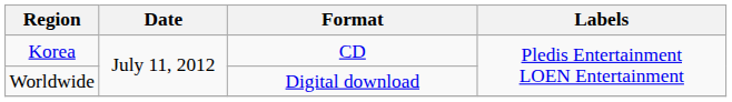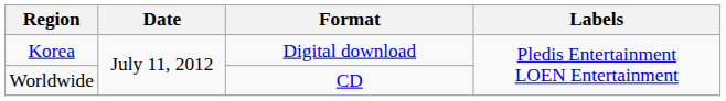 <table class="wikitable">
 <tr>
 <th style="width:70px;">Region</th>
 <th style="width:100px;">Date</th>
 <th style="width:200px;">Format</th>
 <th style="width:200px;">Labels</th>
 </tr>
 <tr>
 <td style="text-align:center;"><a href='#'>Korea</a></td>
 <td style="text-align:center;" rowspan="2">July 11, 2012</td>
-<td style="text-align:center;"><a href='#'>CD</a></td>
+<td style="text-align:center;"><a href='#'>Digital download</a></td>
 <td style="text-align:center;" rowspan="2"><a href='#'>Pledis Entertainment</a><br><a href='#'>LOEN Entertainment</a></td>
 </tr>
 <tr>
 <td style="text-align:center;">Worldwide</td>
-<td style="text-align:center;"><a href='#'>Digital download</a></td>
+<td style="text-align:center;"><a href='#'>CD</a></td>
 </tr>
 <tr>
 </tr>
 </table>
